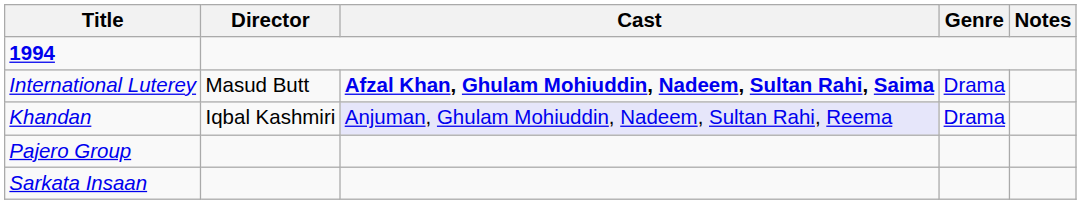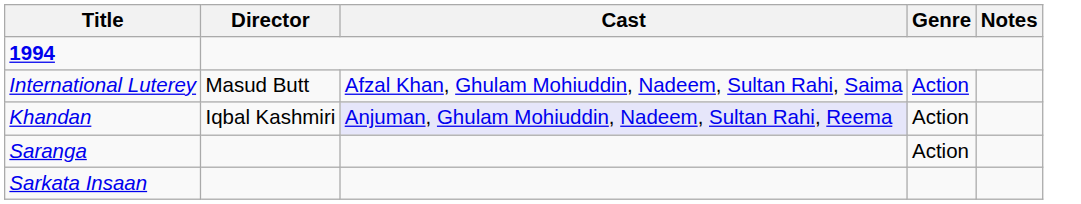 <table class="wikitable">
 <tr>
 <th>Title</th>
 <th>Director</th>
 <th>Cast</th>
 <th>Genre</th>
 <th>Notes</th>
 </tr>
 <tr>
 <td><strong><a href='#'>1994</a></strong></td>
 </tr>
 <tr>
 <td><em><a href='#'>International Luterey</a></em></td>
 <td>Masud Butt</td>
-<td><strong><a href='#'>Afzal Khan</a>, <a href='#'>Ghulam Mohiuddin</a>, <a href='#'>Nadeem</a>, <a href='#'>Sultan Rahi</a>, <a href='#'>Saima</a></strong></td>
-<td><a href='#'>Drama</a></td>
+<td><a href='#'>Afzal Khan</a>, <a href='#'>Ghulam Mohiuddin</a>, <a href='#'>Nadeem</a>, <a href='#'>Sultan Rahi</a>, <a href='#'>Saima</a></td>
+<td><a href='#'>Action</a></td>
 <td></td>
 </tr>
 <tr>
 <td><em><a href='#'>Khandan</a></em></td>
 <td>Iqbal Kashmiri</td>
 <td style="background: lavender;"><a href='#'>Anjuman</a>, <a href='#'>Ghulam Mohiuddin</a>, <a href='#'>Nadeem</a>, <a href='#'>Sultan Rahi</a>, <a href='#'>Reema</a></td>
-<td><a href='#'>Drama</a></td>
+<td>Action</td>
 <td></td>
 </tr>
 <tr>
-<td><em><a href='#'>Pajero Group</a></em></td>
+<td><em><a href='#'>Saranga</a></em></td>
 <td></td>
 <td></td>
-<td></td>
+<td>Action</td>
 <td></td>
 </tr>
 <tr>
 <td><em><a href='#'>Sarkata Insaan</a></em></td>
 <td></td>
 <td></td>
 <td></td>
 <td></td>
 </tr>
 </table>
